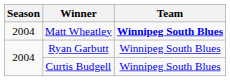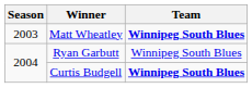 <table class="wikitable" style="text-align:center">
 <tr>
 <th>Season</th>
 <th>Winner</th>
 <th>Team</th>
 </tr>
 <tr align="center">
-<td>2004</td>
+<td>2003</td>
 <td><a href='#'>Matt Wheatley</a></td>
 <td><strong><a href='#'>Winnipeg South Blues</a></strong></td>
 </tr>
 <tr>
 <td rowspan="2">2004</td>
 <td><a href='#'>Ryan Garbutt</a></td>
 <td><a href='#'>Winnipeg South Blues</a></td>
 </tr>
 <tr>
 <td><a href='#'>Curtis Budgell</a></td>
-<td><a href='#'>Winnipeg South Blues</a></td>
+<td><strong><a href='#'>Winnipeg South Blues</a></strong></td>
 </tr>
 </table>
